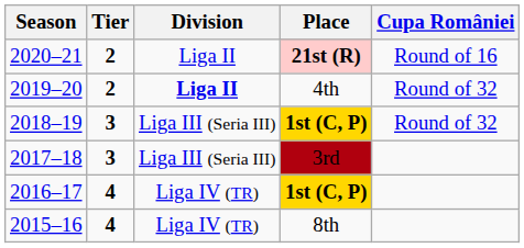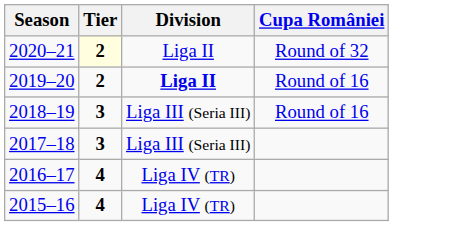 <table class="wikitable" style="text-align:center; font-size:90%">
 <tr>
 <th>Season</th>
 <th>Tier</th>
 <th>Division</th>
-<th>Place</th>
 <th><a href='#'>Cupa României</a></th>
 </tr>
 <tr>
 <td><a href='#'>2020–21</a></td>
-<td><strong>2</strong></td>
+<td style="background: lightyellow;"><strong>2</strong></td>
 <td><a href='#'>Liga II</a></td>
-<td align=center bgcolor=#FFCCCC><strong>21st</strong> <strong>(R)</strong></td>
-<td><a href='#'>Round of 16</a></td>
+<td><a href='#'>Round of 32</a></td>
 </tr>
 <tr>
 <td><a href='#'>2019–20</a></td>
 <td><strong>2</strong></td>
 <td><strong><a href='#'>Liga II</a></strong></td>
-<td>4th</td>
-<td><a href='#'>Round of 32</a></td>
+<td><a href='#'>Round of 16</a></td>
 </tr>
 <tr>
 <td><a href='#'>2018–19</a></td>
 <td><strong>3</strong></td>
 <td><a href='#'>Liga III</a> <small>(Seria III)</small></td>
-<td align=center bgcolor=gold><strong>1st</strong> <strong>(C, P)</strong></td>
-<td><a href='#'>Round of 32</a></td>
+<td><a href='#'>Round of 16</a></td>
 </tr>
 <tr>
 <td><a href='#'>2017–18</a></td>
 <td><strong>3</strong></td>
 <td><a href='#'>Liga III</a> <small>(Seria III)</small></td>
-<td align=center bgcolor=bronze>3rd</td>
 <td></td>
 </tr>
 <tr>
 <td><a href='#'>2016–17</a></td>
 <td><strong>4</strong></td>
 <td><a href='#'>Liga IV</a> <small>(<a href='#'>TR</a>)</small></td>
-<td align=center bgcolor=gold><strong>1st</strong> <strong>(C, P)</strong></td>
 <td></td>
 </tr>
 <tr>
 <td><a href='#'>2015–16</a></td>
 <td><strong>4</strong></td>
 <td><a href='#'>Liga IV</a> <small>(<a href='#'>TR</a>)</small></td>
-<td>8th</td>
 <td></td>
 </tr>
 </table>
